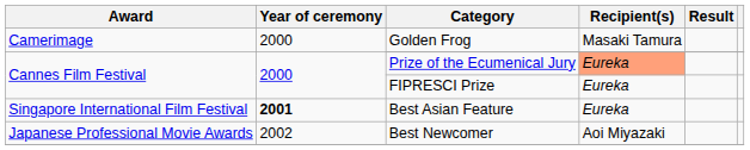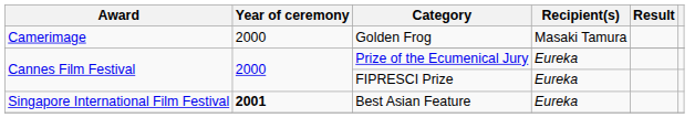 <table class="wikitable plainrowheaders sortable">
 <tr>
 <th scope="col">Award</th>
 <th scope="col">Year of ceremony</th>
 <th scope="col">Category</th>
 <th scope="col">Recipient(s)</th>
 <th scope="col">Result</th>
 <th scope="col" class="unsortable"></th>
 </tr>
 <tr>
 <td><a href='#'>Camerimage</a></td>
 <td>2000</td>
 <td>Golden Frog</td>
 <td>Masaki Tamura</td>
 <td></td>
 <td></td>
 </tr>
 <tr>
 <td rowspan="3"><a href='#'>Cannes Film Festival</a></td>
 <td rowspan="3"><a href='#'>2000</a></td>
 </tr>
 <tr>
 <td><a href='#'>Prize of the Ecumenical Jury</a></td>
-<td style="background: lightsalmon;"><em>Eureka</em></td>
+<td><em>Eureka</em></td>
 <td></td>
 <td></td>
 </tr>
 <tr>
 <td>FIPRESCI Prize</td>
 <td><em>Eureka</em></td>
 <td></td>
 <td></td>
 </tr>
 <tr>
 <td><a href='#'>Singapore International Film Festival</a></td>
 <td><strong>2001</strong></td>
 <td>Best Asian Feature</td>
 <td><em>Eureka</em></td>
 <td></td>
 <td></td>
 </tr>
 <tr>
-<td><a href='#'>Japanese Professional Movie Awards</a></td>
-<td>2002</td>
-<td>Best Newcomer</td>
-<td>Aoi Miyazaki</td>
-<td></td>
-<td></td>
-</tr>
-<tr>
 </tr>
 </table>
